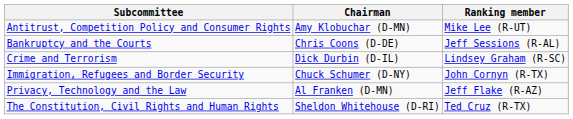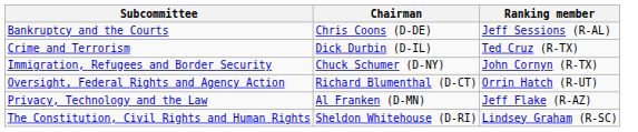 <table class="wikitable">
 <tr>
 <th>Subcommittee</th>
 <th>Chairman</th>
 <th>Ranking member</th>
-</tr>
-<tr>
-<td><a href='#'>Antitrust, Competition Policy and Consumer Rights</a></td>
-<td><a href='#'>Amy Klobuchar</a> (D-MN)</td>
-<td><a href='#'>Mike Lee</a> (R-UT)</td>
 </tr>
 <tr>
 <td><a href='#'>Bankruptcy and the Courts</a></td>
 <td><a href='#'>Chris Coons</a> (D-DE)</td>
 <td><a href='#'>Jeff Sessions</a> (R-AL)</td>
 </tr>
 <tr>
 <td><a href='#'>Crime and Terrorism</a></td>
 <td><a href='#'>Dick Durbin</a> (D-IL)</td>
-<td><a href='#'>Lindsey Graham</a> (R-SC)</td>
+<td><a href='#'>Ted Cruz</a> (R-TX)</td>
 </tr>
 <tr>
 <td><a href='#'>Immigration, Refugees and Border Security</a></td>
 <td><a href='#'>Chuck Schumer</a> (D-NY)</td>
 <td><a href='#'>John Cornyn</a> (R-TX)</td>
+</tr>
+<tr>
+<td><a href='#'>Oversight, Federal Rights and Agency Action</a></td>
+<td><a href='#'>Richard Blumenthal</a> (D-CT)</td>
+<td><a href='#'>Orrin Hatch</a> (R-UT)</td>
 </tr>
 <tr>
 <td><a href='#'>Privacy, Technology and the Law</a></td>
 <td><a href='#'>Al Franken</a> (D-MN)</td>
 <td><a href='#'>Jeff Flake</a> (R-AZ)</td>
 </tr>
 <tr>
 <td><a href='#'>The Constitution, Civil Rights and Human Rights</a></td>
 <td><a href='#'>Sheldon Whitehouse</a> (D-RI)</td>
-<td><a href='#'>Ted Cruz</a> (R-TX)</td>
+<td><a href='#'>Lindsey Graham</a> (R-SC)</td>
 </tr>
 </table>
